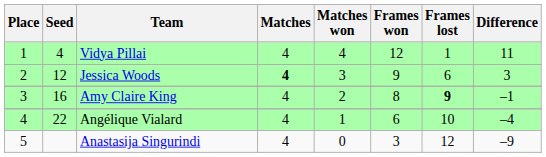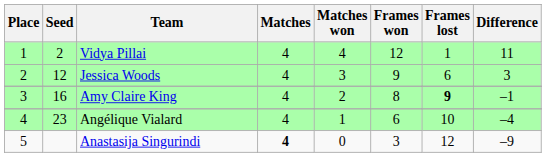 <table class="wikitable" style="text-align: center;">
 <tr>
 <th width=20>Place</th>
 <th width=20>Seed</th>
 <th width=200>Team</th>
 <th width=20>Matches</th>
 <th width=20>Matches won</th>
 <th width=20>Frames won</th>
 <th width=20>Frames lost</th>
 <th width=20>Difference</th>
 </tr>
 <tr style="background:#aaffaa;">
 <td>1</td>
-<td>4</td>
+<td>2</td>
 <td style="text-align:left;"> <a href='#'>Vidya Pillai</a></td>
 <td>4</td>
 <td>4</td>
 <td>12</td>
 <td>1</td>
 <td>11</td>
 </tr>
 <tr style="background:#aaffaa;">
 <td>2</td>
 <td>12</td>
 <td style="text-align:left;"> <a href='#'>Jessica Woods</a></td>
-<td><strong>4</strong></td>
+<td>4</td>
 <td>3</td>
 <td>9</td>
 <td>6</td>
 <td>3</td>
 </tr>
 <tr>
 </tr>
 <tr style="background:#aaffaa;">
 <td>3</td>
 <td>16</td>
 <td style="text-align:left;"> <a href='#'>Amy Claire King</a></td>
 <td>4</td>
 <td>2</td>
 <td>8</td>
 <td><strong>9</strong></td>
 <td>–1</td>
 </tr>
 <tr>
 </tr>
 <tr style="background:#aaffaa;">
 <td>4</td>
-<td>22</td>
+<td>23</td>
 <td style="text-align:left;"> Angélique Vialard</td>
 <td>4</td>
 <td>1</td>
 <td>6</td>
 <td>10</td>
 <td>–4</td>
 </tr>
 <tr>
 <td>5</td>
 <td></td>
 <td style="text-align:left;"> <a href='#'>Anastasija Singurindi</a></td>
-<td>4</td>
+<td><strong>4</strong></td>
 <td>0</td>
 <td>3</td>
 <td>12</td>
 <td>–9</td>
 </tr>
 </table>
